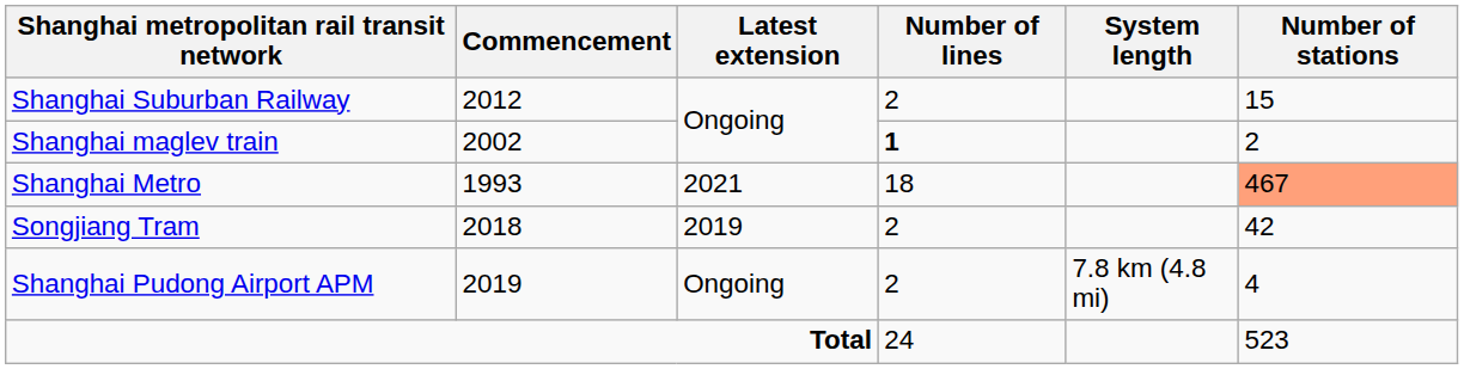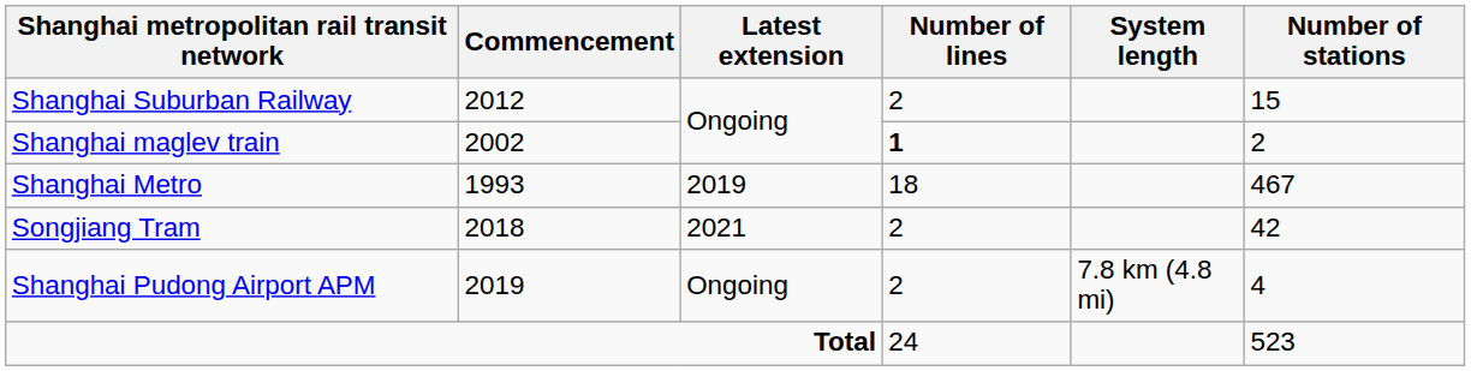 <table class="wikitable">
 <tr>
 <th>Shanghai metropolitan rail transit network</th>
 <th>Commencement</th>
 <th>Latest extension</th>
 <th>Number of lines</th>
 <th>System length</th>
 <th>Number of stations</th>
 </tr>
 <tr>
 <td><a href='#'>Shanghai Suburban Railway</a></td>
 <td>2012</td>
 <td rowspan="2">Ongoing</td>
 <td>2</td>
 <td></td>
 <td>15</td>
 </tr>
 <tr>
 <td><a href='#'>Shanghai maglev train</a></td>
 <td>2002</td>
 <td><strong>1</strong></td>
 <td></td>
 <td>2</td>
 </tr>
 <tr>
 <td><a href='#'>Shanghai Metro</a></td>
 <td>1993</td>
-<td>2021</td>
+<td>2019</td>
 <td>18</td>
 <td></td>
-<td style="background: lightsalmon;">467</td>
+<td>467</td>
 </tr>
 <tr>
 <td><a href='#'>Songjiang Tram</a></td>
 <td>2018</td>
-<td>2019</td>
+<td>2021</td>
 <td>2</td>
 <td></td>
 <td>42</td>
 </tr>
 <tr>
 <td><a href='#'>Shanghai Pudong Airport APM</a></td>
 <td>2019</td>
 <td>Ongoing</td>
 <td>2</td>
 <td>7.8 km (4.8 mi)</td>
 <td>4</td>
 </tr>
 <tr>
 <td colspan="3" style="text-align:right"><strong>Total</strong></td>
 <td>24</td>
 <td></td>
 <td>523</td>
 </tr>
 </table>
